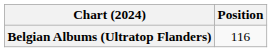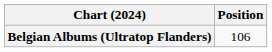 <table class="wikitable plainrowheaders" style="text-align:center">
 <tr>
 <th>Chart (2024)</th>
 <th>Position</th>
 </tr>
 <tr>
 <th scope="row">Belgian Albums (Ultratop Flanders)</th>
-<td>116</td>
+<td>106</td>
 </tr>
 </table>
